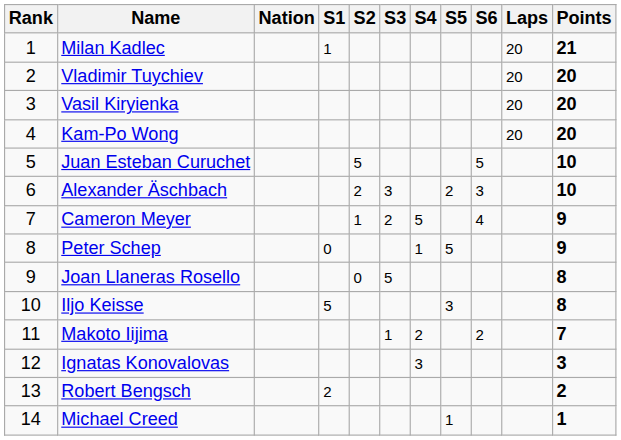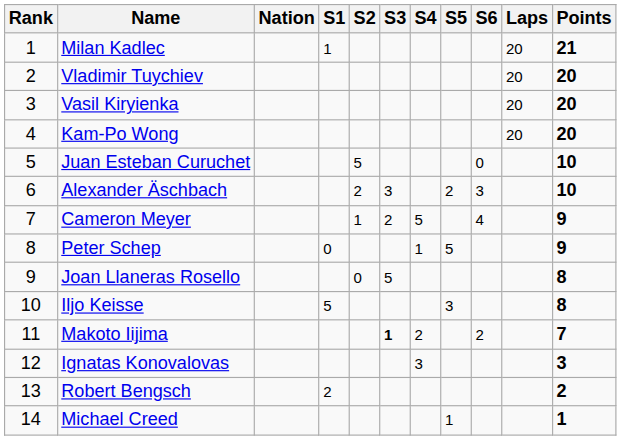 <table class=wikitable sortable style=text-align:center>
 <tr>
 <th>Rank</th>
 <th>Name</th>
 <th>Nation</th>
 <th>S1</th>
 <th>S2</th>
 <th>S3</th>
 <th>S4</th>
 <th>S5</th>
 <th>S6</th>
 <th>Laps</th>
 <th>Points</th>
 </tr>
 <tr style=background: #ccffcc;>
 <td>1</td>
 <td align=left><a href='#'>Milan Kadlec</a></td>
 <td align=left></td>
 <td align=left><small>1</small></td>
 <td align=left><small></small></td>
 <td align=left><small></small></td>
 <td align=left><small></small></td>
 <td align=left><small></small></td>
 <td align=left><small></small></td>
 <td align=left><small>20</small></td>
 <td align=left><strong>21</strong></td>
 </tr>
 <tr style=background: #ccffcc;>
 <td>2</td>
 <td align=left><a href='#'>Vladimir Tuychiev</a></td>
 <td align=left></td>
 <td align=left><small></small></td>
 <td align=left><small></small></td>
 <td align=left><small></small></td>
 <td align=left><small></small></td>
 <td align=left><small></small></td>
 <td align=left><small></small></td>
 <td align=left><small>20</small></td>
 <td align=left><strong>20</strong></td>
 </tr>
 <tr style=background: #ccffcc;>
 <td>3</td>
 <td align=left><a href='#'>Vasil Kiryienka</a></td>
 <td align=left></td>
 <td align=left><small></small></td>
 <td align=left><small></small></td>
 <td align=left><small></small></td>
 <td align=left><small></small></td>
 <td align=left><small></small></td>
 <td align=left><small></small></td>
 <td align=left><small>20</small></td>
 <td align=left><strong>20</strong></td>
 </tr>
 <tr style=background: #ccffcc;>
 <td>4</td>
 <td align=left><a href='#'>Kam-Po Wong</a></td>
 <td align=left></td>
 <td align=left><small></small></td>
 <td align=left><small></small></td>
 <td align=left><small></small></td>
 <td align=left><small></small></td>
 <td align=left><small></small></td>
 <td align=left><small></small></td>
 <td align=left><small>20</small></td>
 <td align=left><strong>20</strong></td>
 </tr>
 <tr style=background: #ccffcc;>
 <td>5</td>
 <td align=left><a href='#'>Juan Esteban Curuchet</a></td>
 <td align=left></td>
 <td align=left><small></small></td>
 <td align=left><small>5</small></td>
 <td align=left><small></small></td>
 <td align=left><small></small></td>
 <td align=left><small></small></td>
-<td align=left><small>5</small></td>
+<td align=left><small>0</small></td>
 <td align=left><small></small></td>
 <td align=left><strong>10</strong></td>
 </tr>
 <tr style=background: #ccffcc;>
 <td>6</td>
 <td align=left><a href='#'>Alexander Äschbach</a></td>
 <td align=left></td>
 <td align=left><small></small></td>
 <td align=left><small>2</small></td>
 <td align=left><small>3</small></td>
 <td align=left><small></small></td>
 <td align=left><small>2</small></td>
 <td align=left><small>3</small></td>
 <td align=left><small></small></td>
 <td align=left><strong>10</strong></td>
 </tr>
 <tr style=background: #ccffcc;>
 <td>7</td>
 <td align=left><a href='#'>Cameron Meyer</a></td>
 <td align=left></td>
 <td align=left><small></small></td>
 <td align=left><small>1</small></td>
 <td align=left><small>2</small></td>
 <td align=left><small>5</small></td>
 <td align=left><small></small></td>
 <td align=left><small>4</small></td>
 <td align=left><small></small></td>
 <td align=left><strong>9</strong></td>
 </tr>
 <tr style=background: #ccffcc;>
 <td>8</td>
 <td align=left><a href='#'>Peter Schep</a></td>
 <td align=left></td>
 <td align=left><small>0</small></td>
 <td align=left><small></small></td>
 <td align=left><small></small></td>
 <td align=left><small>1</small></td>
 <td align=left><small>5</small></td>
 <td align=left><small></small></td>
 <td align=left><small></small></td>
 <td align=left><strong>9</strong></td>
 </tr>
 <tr style=background: #ccffcc;>
 <td>9</td>
 <td align=left><a href='#'>Joan Llaneras Rosello</a></td>
 <td align=left></td>
 <td align=left><small></small></td>
 <td align=left><small>0</small></td>
 <td align=left><small>5</small></td>
 <td align=left><small></small></td>
 <td align=left><small></small></td>
 <td align=left><small></small></td>
 <td align=left><small></small></td>
 <td align=left><strong>8</strong></td>
 </tr>
 <tr style=background: #ccffcc;>
 <td>10</td>
 <td align=left><a href='#'>Iljo Keisse</a></td>
 <td align=left></td>
 <td align=left><small>5</small></td>
 <td align=left><small></small></td>
 <td align=left><small></small></td>
 <td align=left><small></small></td>
 <td align=left><small>3</small></td>
 <td align=left><small></small></td>
 <td align=left><small></small></td>
 <td align=left><strong>8</strong></td>
 </tr>
 <tr style=background: #ccffcc;>
 <td>11</td>
 <td align=left><a href='#'>Makoto Iijima</a></td>
 <td align=left></td>
 <td align=left><small></small></td>
 <td align=left><small></small></td>
-<td align=left><small>1</small></td>
+<td align=left><strong><small>1</small></strong></td>
 <td align=left><small>2</small></td>
 <td align=left><small></small></td>
 <td align=left><small>2</small></td>
 <td align=left><small></small></td>
 <td align=left><strong>7</strong></td>
 </tr>
 <tr>
 <td>12</td>
 <td align=left><a href='#'>Ignatas Konovalovas</a></td>
 <td align=left></td>
 <td align=left><small></small></td>
 <td align=left><small></small></td>
 <td align=left><small></small></td>
 <td align=left><small>3</small></td>
 <td align=left><small></small></td>
 <td align=left><small></small></td>
 <td align=left><small></small></td>
 <td align=left><strong>3</strong></td>
 </tr>
 <tr>
 <td>13</td>
 <td align=left><a href='#'>Robert Bengsch</a></td>
 <td align=left></td>
 <td align=left><small>2</small></td>
 <td align=left><small></small></td>
 <td align=left><small></small></td>
 <td align=left><small></small></td>
 <td align=left><small></small></td>
 <td align=left><small></small></td>
 <td align=left><small></small></td>
 <td align=left><strong>2</strong></td>
 </tr>
 <tr>
 <td>14</td>
 <td align=left><a href='#'>Michael Creed</a></td>
 <td align=left></td>
 <td align=left><small></small></td>
 <td align=left><small></small></td>
 <td align=left><small></small></td>
 <td align=left><small></small></td>
 <td align=left><small>1</small></td>
 <td align=left><small></small></td>
 <td align=left><small></small></td>
 <td align=left><strong>1</strong></td>
 </tr>
 </table>
